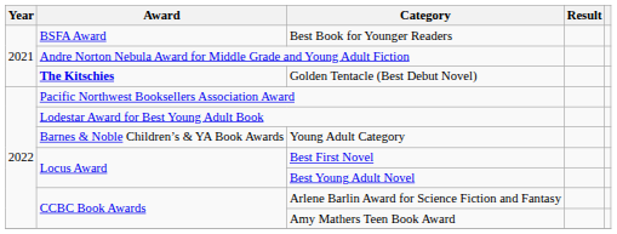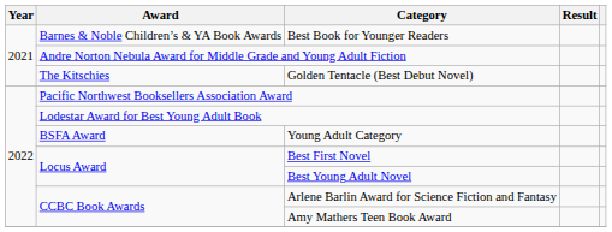 <table class="wikitable">
 <tr>
 <th>Year</th>
 <th>Award</th>
 <th>Category</th>
 <th>Result</th>
 <th class="unsortable"></th>
 </tr>
 <tr>
 <td rowspan=3>2021</td>
-<td><a href='#'>BSFA Award</a></td>
+<td><a href='#'>Barnes & Noble</a> Children’s & YA Book Awards</td>
 <td>Best Book for Younger Readers</td>
 <td></td>
 <td></td>
 </tr>
 <tr>
 <td colspan="2"><a href='#'>Andre Norton Nebula Award for Middle Grade and Young Adult Fiction</a></td>
 <td></td>
 <td></td>
 </tr>
 <tr>
-<td><strong><a href='#'>The Kitschies</a></strong></td>
+<td><a href='#'>The Kitschies</a></td>
 <td>Golden Tentacle (Best Debut Novel)</td>
 <td></td>
 <td></td>
 </tr>
 <tr>
 <td rowspan=7>2022</td>
 <td colspan="2"><a href='#'>Pacific Northwest Booksellers Association Award</a></td>
 <td></td>
 <td></td>
 </tr>
 <tr>
 <td colspan="2"><a href='#'>Lodestar Award for Best Young Adult Book</a></td>
 <td></td>
 <td></td>
 </tr>
 <tr>
-<td><a href='#'>Barnes & Noble</a> Children’s & YA Book Awards</td>
+<td><a href='#'>BSFA Award</a></td>
 <td>Young Adult Category</td>
 <td></td>
 <td></td>
 </tr>
 <tr>
 <td rowspan="2"><a href='#'>Locus Award</a></td>
 <td><a href='#'>Best First Novel</a></td>
 <td></td>
 <td></td>
 </tr>
 <tr>
 <td><a href='#'>Best Young Adult Novel</a></td>
 <td></td>
 <td></td>
 </tr>
 <tr>
 <td rowspan="2"><a href='#'>CCBC Book Awards</a></td>
 <td>Arlene Barlin Award for Science Fiction and Fantasy</td>
 <td></td>
 <td></td>
 </tr>
 <tr>
 <td>Amy Mathers Teen Book Award</td>
 <td></td>
 <td></td>
 </tr>
 <tr>
 </tr>
 </table>
